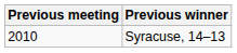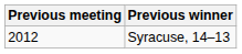 <table class="wikitable">
 <tr>
 <th>Previous meeting</th>
 <th>Previous winner</th>
 </tr>
 <tr>
-<td>2010</td>
+<td>2012</td>
 <td>Syracuse, 14–13</td>
 </tr>
 </table>
